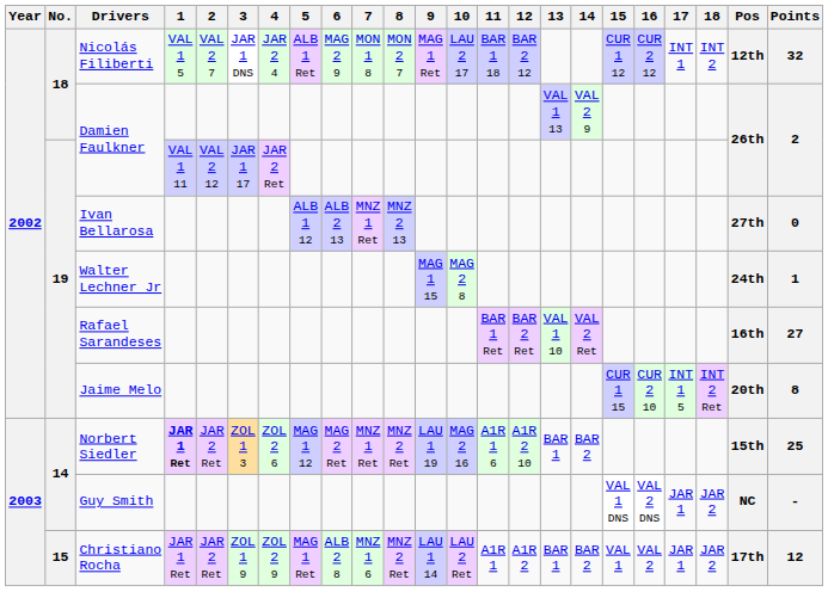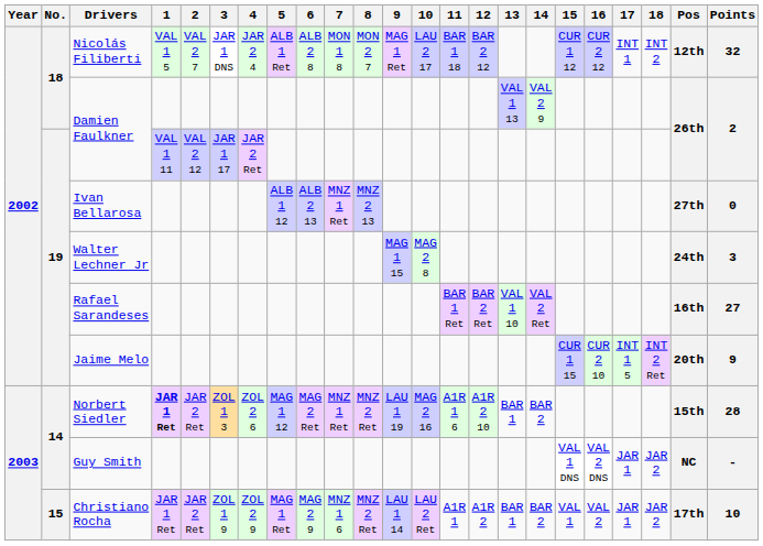 <table class="wikitable collapsible collapsed" style="text-align:center; font-size:90%">
 <tr>
 <th>Year</th>
 <th>No.</th>
 <th>Drivers</th>
 <th>1</th>
 <th>2</th>
 <th>3</th>
 <th>4</th>
 <th>5</th>
 <th>6</th>
 <th>7</th>
 <th>8</th>
 <th>9</th>
 <th>10</th>
 <th>11</th>
 <th>12</th>
 <th>13</th>
 <th>14</th>
 <th>15</th>
 <th>16</th>
 <th>17</th>
 <th>18</th>
 <th>Pos</th>
 <th>Points</th>
 </tr>
 <tr>
 <th rowspan=7><a href='#'>2002</a></th>
 <th rowspan=2>18</th>
 <td align="left"> <a href='#'>Nicolás Filiberti</a></td>
 <td style="background-color:#dfffdf"><a href='#'>VAL<br>1</a><br><small>5</small></td>
 <td style="background-color:#dfffdf"><a href='#'>VAL<br>2</a><br><small>7</small></td>
 <td style="background-color:#ffffff"><a href='#'>JAR<br>1</a><br><small>DNS</small></td>
 <td style="background-color:#dfffdf"><a href='#'>JAR<br>2</a><br><small>4</small></td>
 <td style="background-color:#efcfff"><a href='#'>ALB<br>1</a><br><small>Ret</small></td>
-<td style="background-color:#dfffdf"><a href='#'>MAG<br>2</a><br><small>9</small></td>
+<td style="background-color:#dfffdf"><a href='#'>ALB<br>2</a><br><small>8</small></td>
 <td style="background-color:#dfffdf"><a href='#'>MON<br>1</a><br><small>8</small></td>
 <td style="background-color:#dfffdf"><a href='#'>MON<br>2</a><br><small>7</small></td>
 <td style="background-color:#efcfff"><a href='#'>MAG<br>1</a><br><small>Ret</small></td>
 <td style="background-color:#cfcfff"><a href='#'>LAU<br>2</a><br><small>17</small></td>
 <td style="background-color:#cfcfff"><a href='#'>BAR<br>1</a><br><small>18</small></td>
 <td style="background-color:#cfcfff"><a href='#'>BAR<br>2</a><br><small>12</small></td>
 <td></td>
 <td></td>
 <td style="background-color:#cfcfff"><a href='#'>CUR<br>1</a><br><small>12</small></td>
 <td style="background-color:#cfcfff"><a href='#'>CUR<br>2</a><br><small>12</small></td>
 <td><a href='#'>INT<br>1</a></td>
 <td><a href='#'>INT<br>2</a></td>
 <th>12th</th>
 <th>32</th>
 </tr>
 <tr>
 <td rowspan=2 align=left> <a href='#'>Damien Faulkner</a></td>
 <td></td>
 <td></td>
 <td></td>
 <td></td>
 <td></td>
 <td></td>
 <td></td>
 <td></td>
 <td></td>
 <td></td>
 <td></td>
 <td></td>
 <td style="background-color:#cfcfff"><a href='#'>VAL<br>1</a><br><small>13</small></td>
 <td style="background-color:#dfffdf"><a href='#'>VAL<br>2</a><br><small>9</small></td>
 <td></td>
 <td></td>
 <td></td>
 <td></td>
 <th rowspan=2>26th</th>
 <th rowspan=2>2</th>
 </tr>
 <tr>
 <th rowspan=5>19</th>
 <td style="background-color:#cfcfff"><a href='#'>VAL<br>1</a><br><small>11</small></td>
 <td style="background-color:#cfcfff"><a href='#'>VAL<br>2</a><br><small>12</small></td>
 <td style="background-color:#cfcfff"><a href='#'>JAR<br>1</a><br><small>17</small></td>
 <td style="background-color:#efcfff"><a href='#'>JAR<br>2</a><br><small>Ret</small></td>
 <td></td>
 <td></td>
 <td></td>
 <td></td>
 <td></td>
 <td></td>
 <td></td>
 <td></td>
 <td></td>
 <td></td>
 <td></td>
 <td></td>
 <td></td>
 <td></td>
 </tr>
 <tr>
 <td align=left> <a href='#'>Ivan Bellarosa</a></td>
 <td></td>
 <td></td>
 <td></td>
 <td></td>
 <td style="background-color:#cfcfff"><a href='#'>ALB<br>1</a><br><small>12</small></td>
 <td style="background-color:#cfcfff"><a href='#'>ALB<br>2</a><br><small>13</small></td>
 <td style="background-color:#efcfff"><a href='#'>MNZ<br>1</a><br><small>Ret</small></td>
 <td style="background-color:#cfcfff"><a href='#'>MNZ<br>2</a><br><small>13</small></td>
 <td></td>
 <td></td>
 <td></td>
 <td></td>
 <td></td>
 <td></td>
 <td></td>
 <td></td>
 <td></td>
 <td></td>
 <th>27th</th>
 <th>0</th>
 </tr>
 <tr>
 <td align=left> <a href='#'>Walter Lechner Jr</a></td>
 <td></td>
 <td></td>
 <td></td>
 <td></td>
 <td></td>
 <td></td>
 <td></td>
 <td></td>
 <td style="background-color:#cfcfff"><a href='#'>MAG<br>1</a><br><small>15</small></td>
 <td style="background-color:#dfffdf"><a href='#'>MAG<br>2</a><br><small>8</small></td>
 <td></td>
 <td></td>
 <td></td>
 <td></td>
 <td></td>
 <td></td>
 <td></td>
 <td></td>
 <th>24th</th>
-<th>1</th>
+<th>3</th>
 </tr>
 <tr>
 <td align=left> <a href='#'>Rafael Sarandeses</a></td>
 <td></td>
 <td></td>
 <td></td>
 <td></td>
 <td></td>
 <td></td>
 <td></td>
 <td></td>
 <td></td>
 <td></td>
 <td style="background-color:#efcfff"><a href='#'>BAR<br>1</a><br><small>Ret</small></td>
 <td style="background-color:#efcfff"><a href='#'>BAR<br>2</a><br><small>Ret</small></td>
 <td style="background-color:#dfffdf"><a href='#'>VAL<br>1</a><br><small>10</small></td>
 <td style="background-color:#efcfff"><a href='#'>VAL<br>2</a><br><small>Ret</small></td>
 <td></td>
 <td></td>
 <td></td>
 <td></td>
 <th>16th</th>
 <th>27</th>
 </tr>
 <tr>
 <td align=left> <a href='#'>Jaime Melo</a></td>
 <td></td>
 <td></td>
 <td></td>
 <td></td>
 <td></td>
 <td></td>
 <td></td>
 <td></td>
 <td></td>
 <td></td>
 <td></td>
 <td></td>
 <td></td>
 <td></td>
 <td style="background-color:#cfcfff"><a href='#'>CUR<br>1</a><br><small>15</small></td>
 <td style="background-color:#dfffdf"><a href='#'>CUR<br>2</a><br><small>10</small></td>
 <td style="background-color:#dfffdf"><a href='#'>INT<br>1</a><br><small>5</small></td>
 <td style="background-color:#efcfff"><a href='#'>INT<br>2</a><br><small>Ret</small></td>
 <th>20th</th>
-<th>8</th>
+<th>9</th>
 </tr>
 <tr>
 <th rowspan=3><a href='#'>2003</a></th>
 <th rowspan=2>14</th>
 <td align=left> <a href='#'>Norbert Siedler</a></td>
 <td style="background-color:#efcfff"><strong><a href='#'>JAR<br>1</a><br><small>Ret</small></strong></td>
 <td style="background-color:#efcfff"><a href='#'>JAR<br>2</a><br><small>Ret</small></td>
 <td style="background-color:#ffdf9f"><a href='#'>ZOL<br>1</a><br><small>3</small></td>
 <td style="background-color:#dfffdf"><a href='#'>ZOL<br>2</a><br><small>6</small></td>
 <td style="background-color:#cfcfff"><a href='#'>MAG<br>1</a><br><small>12</small></td>
 <td style="background-color:#efcfff"><a href='#'>MAG<br>2</a><br><small>Ret</small></td>
 <td style="background-color:#efcfff"><a href='#'>MNZ<br>1</a><br><small>Ret</small></td>
 <td style="background-color:#efcfff"><a href='#'>MNZ<br>2</a><br><small>Ret</small></td>
 <td style="background-color:#cfcfff"><a href='#'>LAU<br>1</a><br><small>19</small></td>
 <td style="background-color:#cfcfff"><a href='#'>MAG<br>2</a><br><small>16</small></td>
 <td style="background-color:#dfffdf"><a href='#'>A1R<br>1</a><br><small>6</small></td>
 <td style="background-color:#dfffdf"><a href='#'>A1R<br>2</a><br><small>10</small></td>
 <td><a href='#'>BAR<br>1</a></td>
 <td><a href='#'>BAR<br>2</a></td>
 <td></td>
 <td></td>
 <td></td>
 <td></td>
 <th>15th</th>
-<th>25</th>
+<th>28</th>
 </tr>
 <tr>
 <td align=left> <a href='#'>Guy Smith</a></td>
 <td></td>
 <td></td>
 <td></td>
 <td></td>
 <td></td>
 <td></td>
 <td></td>
 <td></td>
 <td></td>
 <td></td>
 <td></td>
 <td></td>
 <td></td>
 <td></td>
 <td style="background-color:#ffffff"><a href='#'>VAL<br>1</a><br><small>DNS</small></td>
 <td style="background-color:#ffffff"><a href='#'>VAL<br>2</a><br><small>DNS</small></td>
 <td><a href='#'>JAR<br>1</a></td>
 <td><a href='#'>JAR<br>2</a></td>
 <th>NC</th>
 <th>-</th>
 </tr>
 <tr>
 <th>15</th>
 <td align=left> <a href='#'>Christiano Rocha</a></td>
 <td style="background-color:#efcfff"><a href='#'>JAR<br>1</a><br><small>Ret</small></td>
 <td style="background-color:#efcfff"><a href='#'>JAR<br>2</a><br><small>Ret</small></td>
 <td style="background-color:#dfffdf"><a href='#'>ZOL<br>1</a><br><small>9</small></td>
 <td style="background-color:#dfffdf"><a href='#'>ZOL<br>2</a><br><small>9</small></td>
 <td style="background-color:#efcfff"><a href='#'>MAG<br>1</a><br><small>Ret</small></td>
-<td style="background-color:#dfffdf"><a href='#'>ALB<br>2</a><br><small>8</small></td>
+<td style="background-color:#dfffdf"><a href='#'>MAG<br>2</a><br><small>9</small></td>
 <td style="background-color:#dfffdf"><a href='#'>MNZ<br>1</a><br><small>6</small></td>
 <td style="background-color:#efcfff"><a href='#'>MNZ<br>2</a><br><small>Ret</small></td>
 <td style="background-color:#cfcfff"><a href='#'>LAU<br>1</a><br><small>14</small></td>
 <td style="background-color:#efcfff"><a href='#'>LAU<br>2</a><br><small>Ret</small></td>
 <td><a href='#'>A1R<br>1</a></td>
 <td><a href='#'>A1R<br>2</a></td>
 <td><a href='#'>BAR<br>1</a></td>
 <td><a href='#'>BAR<br>2</a></td>
 <td><a href='#'>VAL<br>1</a></td>
 <td><a href='#'>VAL<br>2</a></td>
 <td><a href='#'>JAR<br>1</a></td>
 <td><a href='#'>JAR<br>2</a></td>
 <th>17th</th>
-<th>12</th>
+<th>10</th>
 </tr>
 </table>
